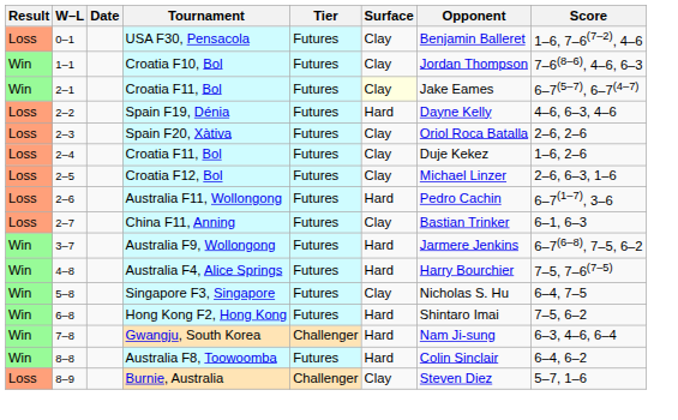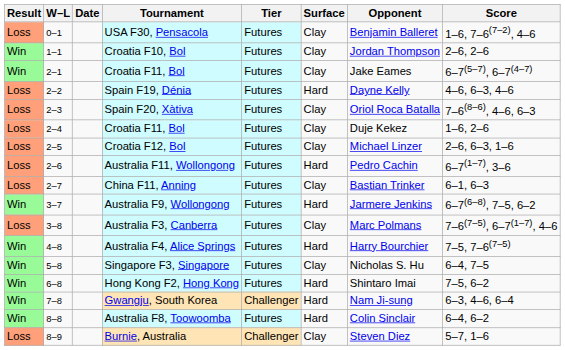 <table class="sortable wikitable">
 <tr>
 <th>Result</th>
 <th class="unsortable">W–L</th>
 <th>Date</th>
 <th>Tournament</th>
 <th>Tier</th>
 <th>Surface</th>
 <th>Opponent</th>
 <th class="unsortable">Score</th>
 </tr>
 <tr>
 <td bgcolor=#FFA07A>Loss</td>
 <td><small>0–1</small></td>
 <td></td>
 <td style="background:#cffcff;">USA F30, <a href='#'>Pensacola</a></td>
 <td style="background:#cffcff;">Futures</td>
 <td>Clay</td>
 <td> <a href='#'>Benjamin Balleret</a></td>
 <td>1–6, 7–6<sup>(7–2)</sup>, 4–6</td>
 </tr>
 <tr>
 <td bgcolor=#98fb98>Win</td>
 <td><small>1–1</small></td>
 <td></td>
 <td style="background:#cffcff;">Croatia F10, <a href='#'>Bol</a></td>
 <td style="background:#cffcff;">Futures</td>
 <td>Clay</td>
 <td> <a href='#'>Jordan Thompson</a></td>
-<td>7–6<sup>(8–6)</sup>, 4–6, 6–3</td>
+<td>2–6, 2–6</td>
 </tr>
 <tr>
 <td bgcolor=#98fb98>Win</td>
 <td><small>2–1</small></td>
 <td></td>
 <td style="background:#cffcff;">Croatia F11, <a href='#'>Bol</a></td>
 <td style="background:#cffcff;">Futures</td>
-<td style="background: lightyellow;">Clay</td>
+<td>Clay</td>
 <td> Jake Eames</td>
 <td>6–7<sup>(5–7)</sup>, 6–7<sup>(4–7)</sup></td>
 </tr>
 <tr>
 <td bgcolor=#FFA07A>Loss</td>
 <td><small>2–2</small></td>
 <td></td>
 <td style="background:#cffcff;">Spain F19, <a href='#'>Dénia</a></td>
 <td style="background:#cffcff;">Futures</td>
 <td>Hard</td>
 <td> <a href='#'>Dayne Kelly</a></td>
 <td>4–6, 6–3, 4–6</td>
 </tr>
 <tr>
 <td bgcolor=#FFA07A>Loss</td>
 <td><small>2–3</small></td>
 <td></td>
 <td style="background:#cffcff;">Spain F20, <a href='#'>Xàtiva</a></td>
 <td style="background:#cffcff;">Futures</td>
 <td>Clay</td>
 <td> <a href='#'>Oriol Roca Batalla</a></td>
-<td>2–6, 2–6</td>
+<td>7–6<sup>(8–6)</sup>, 4–6, 6–3</td>
 </tr>
 <tr>
 <td bgcolor=#FFA07A>Loss</td>
 <td><small>2–4</small></td>
 <td></td>
 <td style="background:#cffcff;">Croatia F11, <a href='#'>Bol</a></td>
 <td style="background:#cffcff;">Futures</td>
 <td>Clay</td>
 <td> Duje Kekez</td>
 <td>1–6, 2–6</td>
 </tr>
 <tr>
 <td bgcolor=#FFA07A>Loss</td>
 <td><small>2–5</small></td>
 <td></td>
 <td style="background:#cffcff;">Croatia F12, <a href='#'>Bol</a></td>
 <td style="background:#cffcff;">Futures</td>
 <td>Clay</td>
 <td> <a href='#'>Michael Linzer</a></td>
 <td>2–6, 6–3, 1–6</td>
 </tr>
 <tr>
 <td bgcolor=#FFA07A>Loss</td>
 <td><small>2–6</small></td>
 <td></td>
 <td style="background:#cffcff;">Australia  F11, <a href='#'>Wollongong</a></td>
 <td style="background:#cffcff;">Futures</td>
 <td>Hard</td>
 <td> <a href='#'>Pedro Cachin</a></td>
 <td>6–7<sup>(1–7)</sup>, 3–6</td>
 </tr>
 <tr>
 <td bgcolor=#FFA07A>Loss</td>
 <td><small>2–7</small></td>
 <td></td>
 <td style="background:#cffcff;">China F11, <a href='#'>Anning</a></td>
 <td style="background:#cffcff;">Futures</td>
 <td>Clay</td>
 <td> <a href='#'>Bastian Trinker</a></td>
 <td>6–1, 6–3</td>
 </tr>
 <tr>
 <td bgcolor=#98fb98>Win</td>
 <td><small>3–7</small></td>
 <td></td>
 <td style="background:#cffcff;">Australia F9, <a href='#'>Wollongong</a></td>
 <td style="background:#cffcff;">Futures</td>
 <td>Hard</td>
 <td> <a href='#'>Jarmere Jenkins</a></td>
 <td>6–7<sup>(6–8)</sup>, 7–5, 6–2</td>
+</tr>
+<tr>
+<td bgcolor=#FFA07A>Loss</td>
+<td><small>3–8</small></td>
+<td></td>
+<td style="background:#cffcff;">Australia F3, <a href='#'>Canberra</a></td>
+<td style="background:#cffcff;">Futures</td>
+<td>Clay</td>
+<td> <a href='#'>Marc Polmans</a></td>
+<td>7–6<sup>(7–5)</sup>, 6–7<sup>(1–7)</sup>, 4–6</td>
 </tr>
 <tr>
 <td bgcolor=#98fb98>Win</td>
 <td><small>4–8</small></td>
 <td></td>
 <td style="background:#cffcff;">Australia F4, <a href='#'>Alice Springs</a></td>
 <td style="background:#cffcff;">Futures</td>
 <td>Hard</td>
 <td> <a href='#'>Harry Bourchier</a></td>
 <td>7–5, 7–6<sup>(7–5)</sup></td>
 </tr>
 <tr>
 <td bgcolor=#98fb98>Win</td>
 <td><small>5–8</small></td>
 <td></td>
 <td style="background:#cffcff;">Singapore F3, <a href='#'>Singapore</a></td>
 <td style="background:#cffcff;">Futures</td>
 <td>Clay</td>
 <td> Nicholas S. Hu</td>
 <td>6–4, 7–5</td>
 </tr>
 <tr>
 <td bgcolor=#98fb98>Win</td>
 <td><small>6–8</small></td>
 <td></td>
 <td style="background:#cffcff;">Hong Kong F2, <a href='#'>Hong Kong</a></td>
 <td style="background:#cffcff;">Futures</td>
 <td>Hard</td>
 <td> Shintaro Imai</td>
 <td>7–5, 6–2</td>
 </tr>
 <tr>
 <td bgcolor=#98fb98>Win</td>
 <td><small>7–8</small></td>
 <td><a href='#'></a></td>
 <td style="background:moccasin;"><a href='#'>Gwangju</a>, South Korea</td>
 <td style="background:moccasin;">Challenger</td>
 <td>Hard</td>
 <td> <a href='#'>Nam Ji-sung</a></td>
 <td>6–3, 4–6, 6–4</td>
 </tr>
 <tr>
 <td bgcolor=#98fb98>Win</td>
 <td><small>8–8</small></td>
 <td></td>
 <td style="background:#cffcff;">Australia F8, <a href='#'>Toowoomba</a></td>
 <td style="background:#cffcff;">Futures</td>
 <td>Hard</td>
 <td> <a href='#'>Colin Sinclair</a></td>
 <td>6–4, 6–2</td>
 </tr>
 <tr>
 <td bgcolor=#FFA07A>Loss</td>
 <td><small>8–9</small></td>
 <td><a href='#'></a></td>
 <td style="background:moccasin;"><a href='#'>Burnie</a>, Australia</td>
 <td style="background:moccasin;">Challenger</td>
 <td>Clay</td>
 <td> <a href='#'>Steven Diez</a></td>
 <td>5–7, 1–6</td>
 </tr>
 </table>
